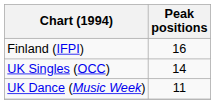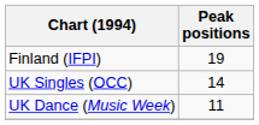 <table class="wikitable">
 <tr>
 <th align="left">Chart (1994)</th>
 <th align="left">Peak<br>positions</th>
 </tr>
 <tr>
 <td align="left">Finland (<a href='#'>IFPI</a>)</td>
-<td align="center">16</td>
+<td align="center">19</td>
 </tr>
 <tr>
 <td align="left"><a href='#'>UK Singles</a> (<a href='#'>OCC</a>)</td>
 <td align="center">14</td>
 </tr>
 <tr>
 <td align="left"><a href='#'>UK Dance</a> (<em><a href='#'>Music Week</a></em>)</td>
 <td align="center">11</td>
 </tr>
 <tr>
 </tr>
 </table>
